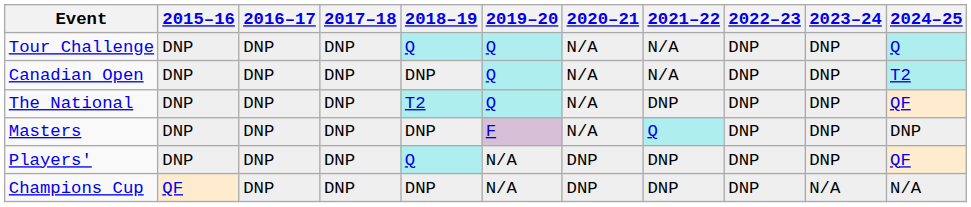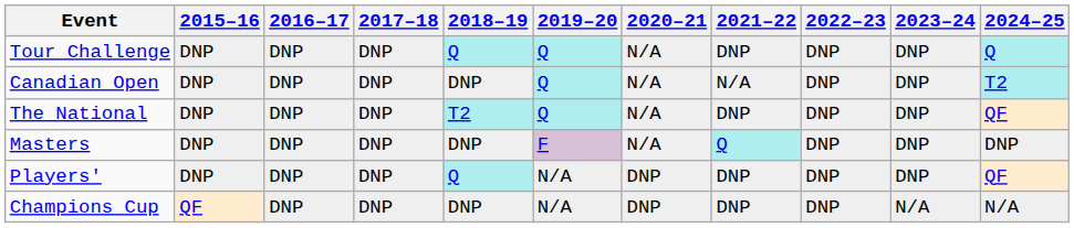 <table class="wikitable" border="1">
 <tr>
 <th>Event</th>
 <th><a href='#'>2015–16</a></th>
 <th><a href='#'>2016–17</a></th>
 <th><a href='#'>2017–18</a></th>
 <th><a href='#'>2018–19</a></th>
 <th><a href='#'>2019–20</a></th>
 <th><a href='#'>2020–21</a></th>
 <th><a href='#'>2021–22</a></th>
 <th><a href='#'>2022–23</a></th>
 <th><a href='#'>2023–24</a></th>
 <th><a href='#'>2024–25</a></th>
 </tr>
 <tr>
 <td><a href='#'>Tour Challenge</a></td>
 <td style="background:#EFEFEF;">DNP</td>
 <td style="background:#EFEFEF;">DNP</td>
 <td style="background:#EFEFEF;">DNP</td>
 <td style="background:#afeeee;"><a href='#'>Q</a></td>
 <td style="background:#afeeee;"><a href='#'>Q</a></td>
 <td style="background:#EFEFEF;">N/A</td>
-<td style="background:#EFEFEF;">N/A</td>
+<td style="background:#EFEFEF;">DNP</td>
 <td style="background:#EFEFEF;">DNP</td>
 <td style="background:#EFEFEF;">DNP</td>
 <td style="background:#afeeee;"><a href='#'>Q</a></td>
 </tr>
 <tr>
 <td><a href='#'>Canadian Open</a></td>
 <td style="background:#EFEFEF;">DNP</td>
 <td style="background:#EFEFEF;">DNP</td>
 <td style="background:#EFEFEF;">DNP</td>
 <td style="background:#EFEFEF;">DNP</td>
 <td style="background:#afeeee;"><a href='#'>Q</a></td>
 <td style="background:#EFEFEF;">N/A</td>
 <td style="background:#EFEFEF;">N/A</td>
 <td style="background:#EFEFEF;">DNP</td>
 <td style="background:#EFEFEF;">DNP</td>
 <td style="background:#afeeee;"><a href='#'>T2</a></td>
 </tr>
 <tr>
 <td><a href='#'>The National</a></td>
 <td style="background:#EFEFEF;">DNP</td>
 <td style="background:#EFEFEF;">DNP</td>
 <td style="background:#EFEFEF;">DNP</td>
 <td style="background:#afeeee;"><a href='#'>T2</a></td>
 <td style="background:#afeeee;"><a href='#'>Q</a></td>
 <td style="background:#EFEFEF;">N/A</td>
 <td style="background:#EFEFEF;">DNP</td>
 <td style="background:#EFEFEF;">DNP</td>
 <td style="background:#EFEFEF;">DNP</td>
 <td style="background:#ffebcd;"><a href='#'>QF</a></td>
 </tr>
 <tr>
 <td><a href='#'>Masters</a></td>
 <td style="background:#EFEFEF;">DNP</td>
 <td style="background:#EFEFEF;">DNP</td>
 <td style="background:#EFEFEF;">DNP</td>
 <td style="background:#EFEFEF;">DNP</td>
 <td style="background:#D8BFD8;"><a href='#'>F</a></td>
 <td style="background:#EFEFEF;">N/A</td>
 <td style="background:#afeeee;"><a href='#'>Q</a></td>
 <td style="background:#EFEFEF;">DNP</td>
 <td style="background:#EFEFEF;">DNP</td>
 <td style="background:#EFEFEF;">DNP</td>
 </tr>
 <tr>
 <td><a href='#'>Players'</a></td>
 <td style="background:#EFEFEF;">DNP</td>
 <td style="background:#EFEFEF;">DNP</td>
 <td style="background:#EFEFEF;">DNP</td>
 <td style="background:#afeeee;"><a href='#'>Q</a></td>
 <td style="background:#EFEFEF;">N/A</td>
 <td style="background:#EFEFEF;">DNP</td>
 <td style="background:#EFEFEF;">DNP</td>
 <td style="background:#EFEFEF;">DNP</td>
 <td style="background:#EFEFEF;">DNP</td>
 <td style="background:#ffebcd;"><a href='#'>QF</a></td>
 </tr>
 <tr>
 <td><a href='#'>Champions Cup</a></td>
 <td style="background:#ffebcd;"><a href='#'>QF</a></td>
 <td style="background:#EFEFEF;">DNP</td>
 <td style="background:#EFEFEF;">DNP</td>
 <td style="background:#EFEFEF;">DNP</td>
 <td style="background:#EFEFEF;">N/A</td>
 <td style="background:#EFEFEF;">DNP</td>
 <td style="background:#EFEFEF;">DNP</td>
 <td style="background:#EFEFEF;">DNP</td>
 <td style="background:#EFEFEF;">N/A</td>
 <td style="background:#EFEFEF;">N/A</td>
 </tr>
 </table>
